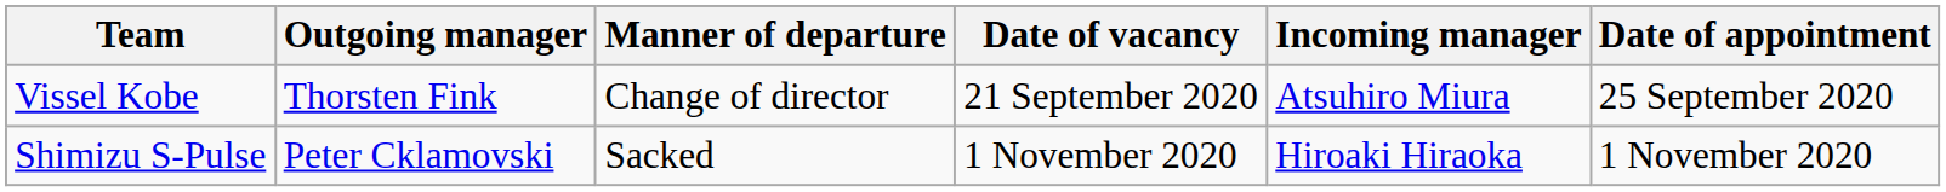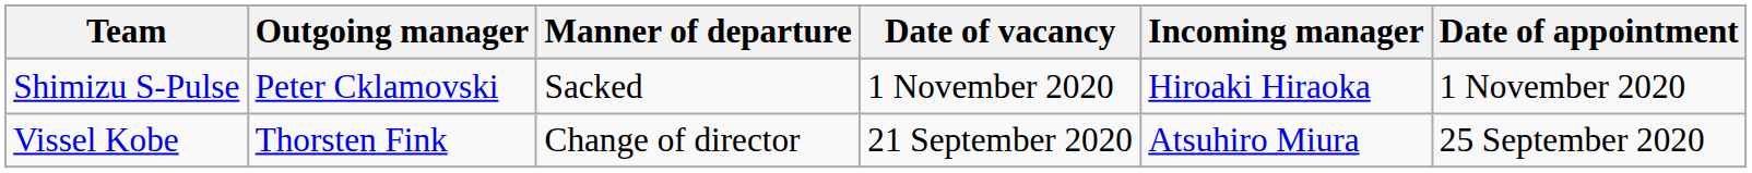 <table class="wikitable sortable">
 <tr>
 <th>Team</th>
 <th>Outgoing manager</th>
 <th>Manner of departure</th>
 <th>Date of vacancy</th>
 <th>Incoming manager</th>
 <th>Date of appointment</th>
 </tr>
 <tr>
+<td><a href='#'>Shimizu S-Pulse</a></td>
+<td> <a href='#'>Peter Cklamovski</a></td>
+<td>Sacked</td>
+<td>1 November 2020</td>
+<td> <a href='#'>Hiroaki Hiraoka</a></td>
+<td>1 November 2020</td>
+</tr>
+<tr>
 <td><a href='#'>Vissel Kobe</a></td>
 <td> <a href='#'>Thorsten Fink</a></td>
 <td>Change of director</td>
 <td>21 September 2020</td>
 <td> <a href='#'>Atsuhiro Miura</a></td>
 <td>25 September 2020</td>
 </tr>
-<tr>
-<td><a href='#'>Shimizu S-Pulse</a></td>
-<td> <a href='#'>Peter Cklamovski</a></td>
-<td>Sacked</td>
-<td>1 November 2020</td>
-<td> <a href='#'>Hiroaki Hiraoka</a></td>
-<td>1 November 2020</td>
-</tr>
 </table>
